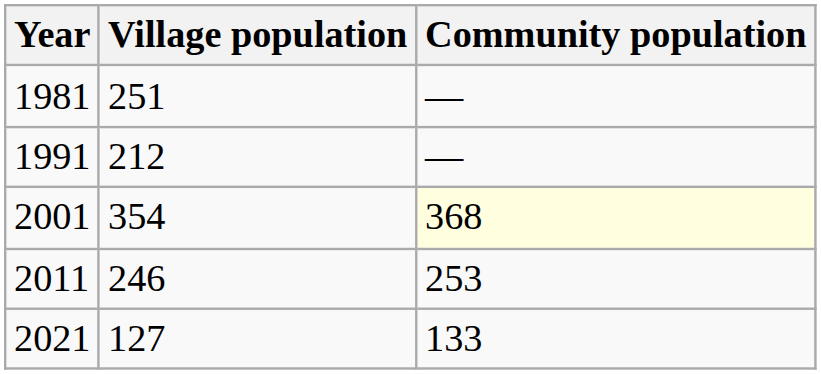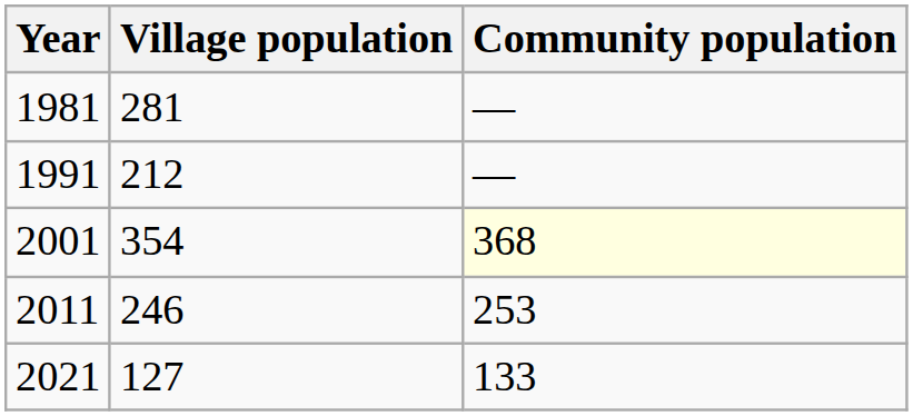 <table class="wikitable">
 <tr>
 <th>Year</th>
 <th>Village population</th>
 <th>Community population</th>
 </tr>
 <tr>
 <td>1981</td>
-<td>251</td>
+<td>281</td>
 <td>—</td>
 </tr>
 <tr>
 <td>1991</td>
 <td>212</td>
 <td>—</td>
 </tr>
 <tr>
 <td>2001</td>
 <td>354</td>
 <td style="background: lightyellow;">368</td>
 </tr>
 <tr>
 <td>2011</td>
 <td>246</td>
 <td>253</td>
 </tr>
 <tr>
 <td>2021</td>
 <td>127</td>
 <td>133</td>
 </tr>
 </table>
